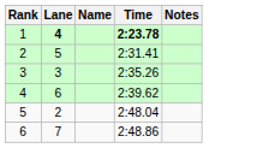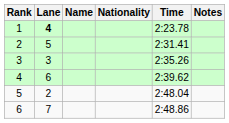 <table class="wikitable sortable" style="text-align:center">
 <tr>
 <th>Rank</th>
 <th>Lane</th>
 <th>Name</th>
+<th>Nationality</th>
 <th>Time</th>
 <th>Notes</th>
 </tr>
 <tr bgcolor=ccffcc>
 <td>1</td>
 <td><strong>4</strong></td>
 <td align=left></td>
-<td><strong>2:23.78</strong></td>
+<td align=left></td>
+<td>2:23.78</td>
 <td><strong></strong> <strong></strong></td>
 </tr>
 <tr bgcolor=ccffcc>
 <td>2</td>
 <td>5</td>
+<td align=left></td>
 <td align=left></td>
 <td>2:31.41</td>
 <td><strong></strong></td>
 </tr>
 <tr bgcolor=ccffcc>
 <td>3</td>
 <td>3</td>
 <td align=left></td>
+<td align=left></td>
 <td>2:35.26</td>
 <td><strong></strong></td>
 </tr>
 <tr bgcolor=ccffcc>
 <td>4</td>
 <td>6</td>
+<td align=left></td>
 <td align=left></td>
 <td>2:39.62</td>
 <td><strong></strong></td>
 </tr>
 <tr>
 <td>5</td>
 <td>2</td>
 <td align=left></td>
+<td align=left></td>
 <td>2:48.04</td>
 <td></td>
 </tr>
 <tr>
 <td>6</td>
 <td>7</td>
 <td align=left></td>
+<td align=left></td>
 <td>2:48.86</td>
 <td></td>
 </tr>
 </table>
